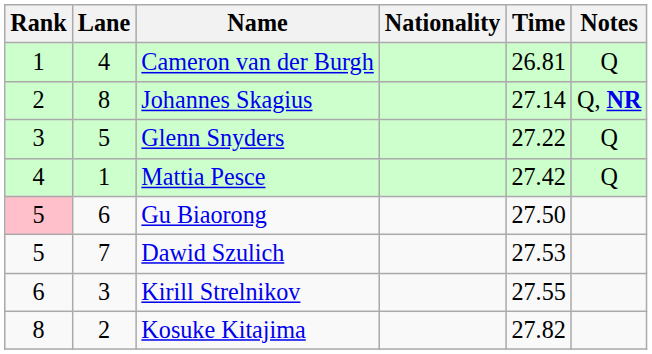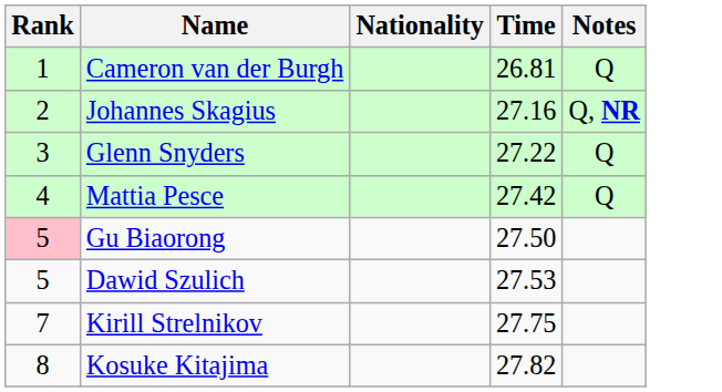 <table class="wikitable sortable" style="text-align:center">
 <tr>
 <th>Rank</th>
-<th>Lane</th>
 <th>Name</th>
 <th>Nationality</th>
 <th>Time</th>
 <th>Notes</th>
 </tr>
 <tr bgcolor=ccffcc>
 <td>1</td>
-<td>4</td>
 <td align=left><a href='#'>Cameron van der Burgh</a></td>
 <td align=left></td>
 <td>26.81</td>
 <td>Q</td>
 </tr>
 <tr bgcolor=ccffcc>
 <td>2</td>
-<td>8</td>
 <td align=left><a href='#'>Johannes Skagius</a></td>
 <td align=left></td>
-<td>27.14</td>
+<td>27.16</td>
 <td>Q, <strong><a href='#'>NR</a></strong></td>
 </tr>
 <tr bgcolor=ccffcc>
 <td>3</td>
-<td>5</td>
 <td align=left><a href='#'>Glenn Snyders</a></td>
 <td align=left></td>
 <td>27.22</td>
 <td>Q</td>
 </tr>
 <tr bgcolor=ccffcc>
 <td>4</td>
-<td>1</td>
 <td align=left><a href='#'>Mattia Pesce</a></td>
 <td align=left></td>
 <td>27.42</td>
 <td>Q</td>
 </tr>
 <tr>
 <td style="background: pink;">5</td>
-<td>6</td>
 <td align=left><a href='#'>Gu Biaorong</a></td>
 <td align=left></td>
 <td>27.50</td>
 <td></td>
 </tr>
 <tr>
 <td>5</td>
-<td>7</td>
 <td align=left><a href='#'>Dawid Szulich</a></td>
 <td align=left></td>
 <td>27.53</td>
 <td></td>
 </tr>
 <tr>
-<td>6</td>
-<td>3</td>
+<td>7</td>
 <td align=left><a href='#'>Kirill Strelnikov</a></td>
 <td align=left></td>
-<td>27.55</td>
+<td>27.75</td>
 <td></td>
 </tr>
 <tr>
 <td>8</td>
-<td>2</td>
 <td align=left><a href='#'>Kosuke Kitajima</a></td>
 <td align=left></td>
 <td>27.82</td>
 <td></td>
 </tr>
 </table>
